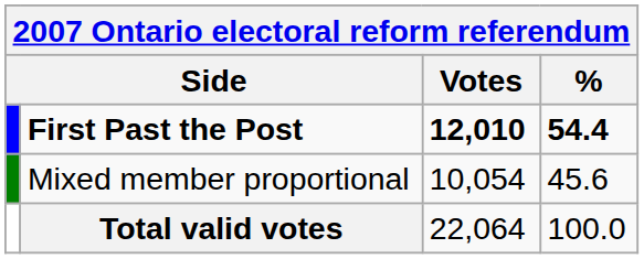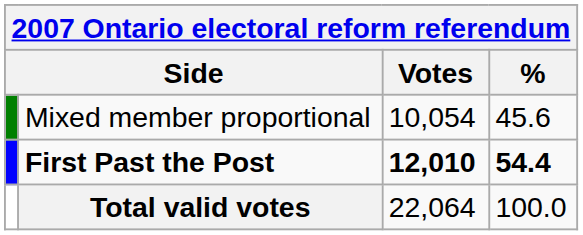 <table class="wikitable" style="font-size: 95%; clear:both">
 <tr style="background-color:#E9E9E9">
 <th colspan=4><a href='#'>2007 Ontario electoral reform referendum</a></th>
 </tr>
 <tr style="background-color:#E9E9E9">
 <th colspan=2 style="width: 130px">Side</th>
 <th style="width: 50px">Votes</th>
 <th style="width: 40px">%</th>
 </tr>
 <tr>
+<td bgcolor="green"></td>
+<td>Mixed member proportional</td>
+<td>10,054</td>
+<td>45.6</td>
+</tr>
+<tr>
 <td bgcolor="blue"></td>
 <td><strong>First Past the Post</strong></td>
 <td><strong>12,010</strong></td>
 <td><strong>54.4</strong></td>
-</tr>
-<tr>
-<td bgcolor="green"></td>
-<td>Mixed member proportional</td>
-<td>10,054</td>
-<td>45.6</td>
 </tr>
 <tr>
 <td bgcolor="white"></td>
 <th>Total valid votes</th>
 <td>22,064</td>
 <td>100.0</td>
 </tr>
 </table>
